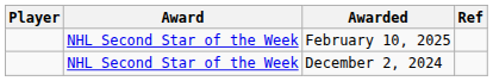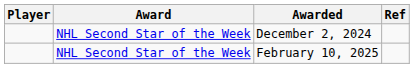 <table class="wikitable sortable">
 <tr>
 <th>Player</th>
 <th>Award</th>
 <th data-sort-type="date">Awarded</th>
 <th>Ref</th>
 </tr>
 <tr>
 <td></td>
 <td><a href='#'>NHL Second Star of the Week</a></td>
-<td>February 10, 2025</td>
+<td>December 2, 2024</td>
 <td></td>
 </tr>
 <tr>
 <td></td>
 <td><a href='#'>NHL Second Star of the Week</a></td>
-<td>December 2, 2024</td>
+<td>February 10, 2025</td>
 <td></td>
 </tr>
 </table>
